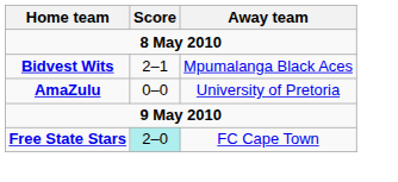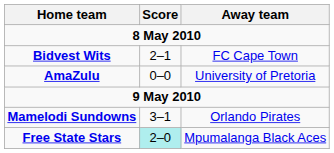 <table class="wikitable" style="text-align:center">
 <tr>
 <th>Home team</th>
 <th>Score</th>
 <th>Away team</th>
 </tr>
 <tr>
 <td colspan="3" align="center"><strong>8 May 2010</strong></td>
 </tr>
 <tr>
 <td><a href='#'><strong>Bidvest Wits</strong></a></td>
 <td>2–1</td>
-<td><a href='#'>Mpumalanga Black Aces</a></td>
+<td><a href='#'>FC Cape Town</a></td>
 </tr>
 <tr>
 <td><a href='#'><strong>AmaZulu</strong></a></td>
 <td>0–0 <br></td>
 <td><a href='#'>University of Pretoria</a></td>
 </tr>
 <tr>
 <td colspan="3" align="center"><strong>9 May 2010</strong></td>
 </tr>
 <tr>
+<td><a href='#'><strong>Mamelodi Sundowns</strong></a></td>
+<td>3–1 </td>
+<td><a href='#'>Orlando Pirates</a></td>
+</tr>
+<tr>
 <td><strong><a href='#'>Free State Stars</a></strong></td>
 <td style="background: paleturquoise;">2–0</td>
-<td><a href='#'>FC Cape Town</a></td>
+<td><a href='#'>Mpumalanga Black Aces</a></td>
 </tr>
 </table>
